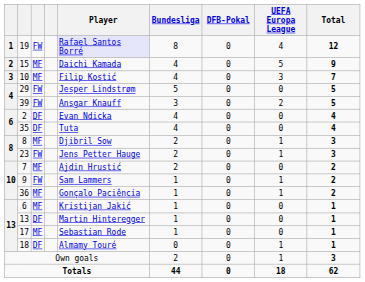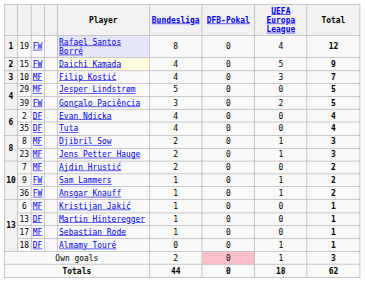 <table class="wikitable" style="text-align:center">
 <tr>
 <th width=15></th>
 <th width=15></th>
 <th width=15></th>
 <th width=15></th>
 <th width=145>Player</th>
 <th width=80><a href='#'>Bundesliga</a></th>
 <th width=80><a href='#'>DFB-Pokal</a></th>
 <th width=80><a href='#'>UEFA Europa League</a></th>
 <th width=80>Total</th>
 </tr>
 <tr>
 <th rowspan=1>1</th>
 <td>19</td>
 <td><a href='#'>FW</a></td>
 <td></td>
 <td align=left style="background: lavender;"><a href='#'>Rafael Santos Borré</a></td>
 <td>8</td>
 <td>0</td>
 <td>4</td>
 <td><strong>12</strong></td>
 </tr>
 <tr>
 <th rowspan=1>2</th>
 <td>15</td>
-<td><a href='#'>MF</a></td>
+<td><a href='#'>FW</a></td>
 <td></td>
-<td align=left><a href='#'>Daichi Kamada</a></td>
+<td align=left style="background: lightyellow;"><a href='#'>Daichi Kamada</a></td>
 <td>4</td>
 <td>0</td>
 <td>5</td>
 <td><strong>9</strong></td>
 </tr>
 <tr>
 <th rowspan=1>3</th>
 <td>10</td>
 <td><a href='#'>MF</a></td>
 <td></td>
 <td align=left><a href='#'>Filip Kostić</a></td>
 <td>4</td>
 <td>0</td>
 <td>3</td>
 <td><strong>7</strong></td>
 </tr>
 <tr>
 <th rowspan=2>4</th>
 <td>29</td>
-<td><a href='#'>FW</a></td>
+<td><a href='#'>MF</a></td>
 <td></td>
 <td align=left><a href='#'>Jesper Lindstrøm</a></td>
 <td>5</td>
 <td>0</td>
 <td>0</td>
 <td><strong>5</strong></td>
 </tr>
 <tr>
 <td>39</td>
 <td><a href='#'>FW</a></td>
 <td></td>
-<td align=left><a href='#'>Ansgar Knauff</a></td>
+<td align=left><a href='#'>Gonçalo Paciência</a></td>
 <td>3</td>
 <td>0</td>
 <td>2</td>
 <td><strong>5</strong></td>
 </tr>
 <tr>
 <th rowspan=2>6</th>
 <td>2</td>
 <td><a href='#'>DF</a></td>
 <td></td>
 <td align=left><a href='#'>Evan Ndicka</a></td>
 <td>4</td>
 <td>0</td>
 <td>0</td>
 <td><strong>4</strong></td>
 </tr>
 <tr>
 <td>35</td>
 <td><a href='#'>DF</a></td>
 <td></td>
 <td align=left><a href='#'>Tuta</a></td>
 <td>4</td>
 <td>0</td>
 <td>0</td>
 <td><strong>4</strong></td>
 </tr>
 <tr>
 <th rowspan=2>8</th>
 <td>8</td>
 <td><a href='#'>MF</a></td>
 <td></td>
 <td align=left><a href='#'>Djibril Sow</a></td>
 <td>2</td>
 <td>0</td>
 <td>1</td>
 <td><strong>3</strong></td>
 </tr>
 <tr>
 <td>23</td>
-<td><a href='#'>FW</a></td>
+<td><a href='#'>MF</a></td>
 <td></td>
 <td align=left><a href='#'>Jens Petter Hauge</a></td>
 <td>2</td>
 <td>0</td>
 <td>1</td>
 <td><strong>3</strong></td>
 </tr>
 <tr>
 <th rowspan=3>10</th>
 <td>7</td>
 <td><a href='#'>MF</a></td>
 <td></td>
 <td align=left><a href='#'>Ajdin Hrustić</a></td>
 <td>2</td>
 <td>0</td>
 <td>0</td>
 <td><strong>2</strong></td>
 </tr>
 <tr>
 <td>9</td>
 <td><a href='#'>FW</a></td>
 <td></td>
 <td align=left><a href='#'>Sam Lammers</a></td>
 <td>1</td>
 <td>0</td>
 <td>1</td>
 <td><strong>2</strong></td>
 </tr>
 <tr>
 <td>36</td>
-<td><a href='#'>MF</a></td>
+<td><a href='#'>FW</a></td>
 <td></td>
-<td align=left><a href='#'>Gonçalo Paciência</a></td>
+<td align=left><a href='#'>Ansgar Knauff</a></td>
 <td>1</td>
 <td>0</td>
 <td>1</td>
 <td><strong>2</strong></td>
 </tr>
 <tr>
 <th rowspan=4>13</th>
 <td>6</td>
 <td><a href='#'>MF</a></td>
 <td></td>
 <td align=left><a href='#'>Kristijan Jakić</a></td>
 <td>1</td>
 <td>0</td>
 <td>0</td>
 <td><strong>1</strong></td>
 </tr>
 <tr>
 <td>13</td>
 <td><a href='#'>DF</a></td>
 <td></td>
 <td align=left><a href='#'>Martin Hinteregger</a></td>
 <td>1</td>
 <td>0</td>
 <td>0</td>
 <td><strong>1</strong></td>
 </tr>
 <tr>
 <td>17</td>
 <td><a href='#'>MF</a></td>
 <td></td>
 <td align=left><a href='#'>Sebastian Rode</a></td>
 <td>1</td>
 <td>0</td>
 <td>0</td>
 <td><strong>1</strong></td>
 </tr>
 <tr>
 <td>18</td>
 <td><a href='#'>DF</a></td>
 <td></td>
 <td align=left><a href='#'>Almamy Touré</a></td>
 <td>0</td>
 <td>0</td>
 <td>1</td>
 <td><strong>1</strong></td>
 </tr>
 <tr class="sortbottom">
 <td colspan=5>Own goals</td>
 <td>2</td>
-<td>0</td>
+<td style="background: pink;">0</td>
 <td>1</td>
 <td><strong>3</strong></td>
 </tr>
 <tr>
 <td colspan=5><strong>Totals</strong></td>
 <td><strong>44</strong></td>
 <td><strong>0</strong></td>
 <td><strong>18</strong></td>
 <td><strong>62</strong></td>
 </tr>
 </table>
